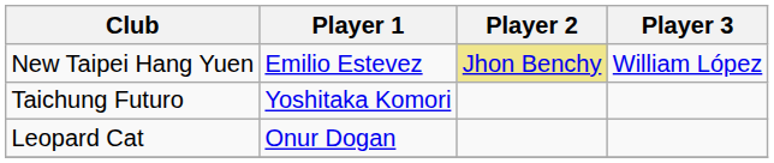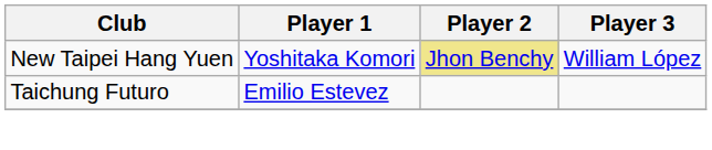 <table class="wikitable" style="font-size:90%;">
 <tr>
 <th>Club</th>
 <th>Player 1</th>
 <th>Player 2</th>
 <th>Player 3</th>
 </tr>
 <tr>
 <td>New Taipei Hang Yuen</td>
-<td> <a href='#'>Emilio Estevez</a></td>
+<td> <a href='#'>Yoshitaka Komori</a></td>
 <td style="background: khaki;"> <a href='#'>Jhon Benchy</a></td>
 <td> <a href='#'>William López</a></td>
 </tr>
 <tr>
 <td>Taichung Futuro</td>
-<td> <a href='#'>Yoshitaka Komori</a></td>
-<td></td>
-<td></td>
-</tr>
-<tr>
-<td>Leopard Cat</td>
-<td> <a href='#'>Onur Dogan</a></td>
+<td> <a href='#'>Emilio Estevez</a></td>
 <td></td>
 <td></td>
 </tr>
 <tr>
 </tr>
 </table>
